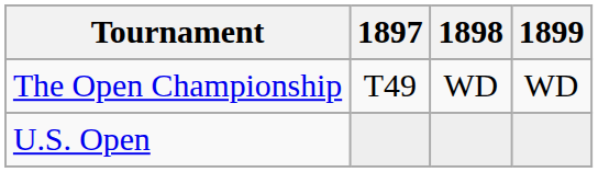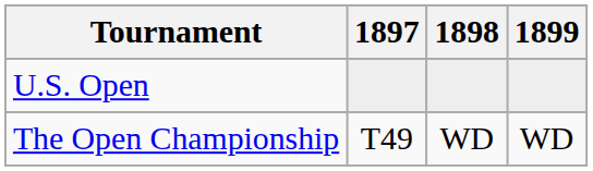 <table class="wikitable" style="font-size:95%;text-align:center;">
 <tr>
 <th>Tournament</th>
 <th>1897</th>
 <th>1898</th>
 <th>1899</th>
 </tr>
 <tr>
+<td align=left><a href='#'>U.S. Open</a></td>
+<td style="background:#eeeeee;"></td>
+<td style="background:#eeeeee;"></td>
+<td style="background:#eeeeee;"></td>
+</tr>
+<tr>
 <td align=left><a href='#'>The Open Championship</a></td>
 <td>T49</td>
 <td>WD</td>
 <td>WD</td>
 </tr>
-<tr>
-<td align=left><a href='#'>U.S. Open</a></td>
-<td style="background:#eeeeee;"></td>
-<td style="background:#eeeeee;"></td>
-<td style="background:#eeeeee;"></td>
-</tr>
 </table>
